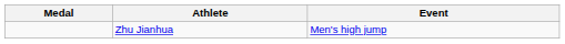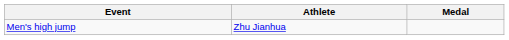 <table class="wikitable" style="font-size:90%" width=60%>
 <tr>
+<th>Event</th>
+<th>Athlete</th>
 <th>Medal</th>
-<th>Athlete</th>
-<th>Event</th>
 </tr>
 <tr>
+<td><a href='#'>Men's high jump</a></td>
+<td><a href='#'>Zhu Jianhua</a></td>
 <td></td>
-<td><a href='#'>Zhu Jianhua</a></td>
-<td><a href='#'>Men's high jump</a></td>
 </tr>
 </table>
